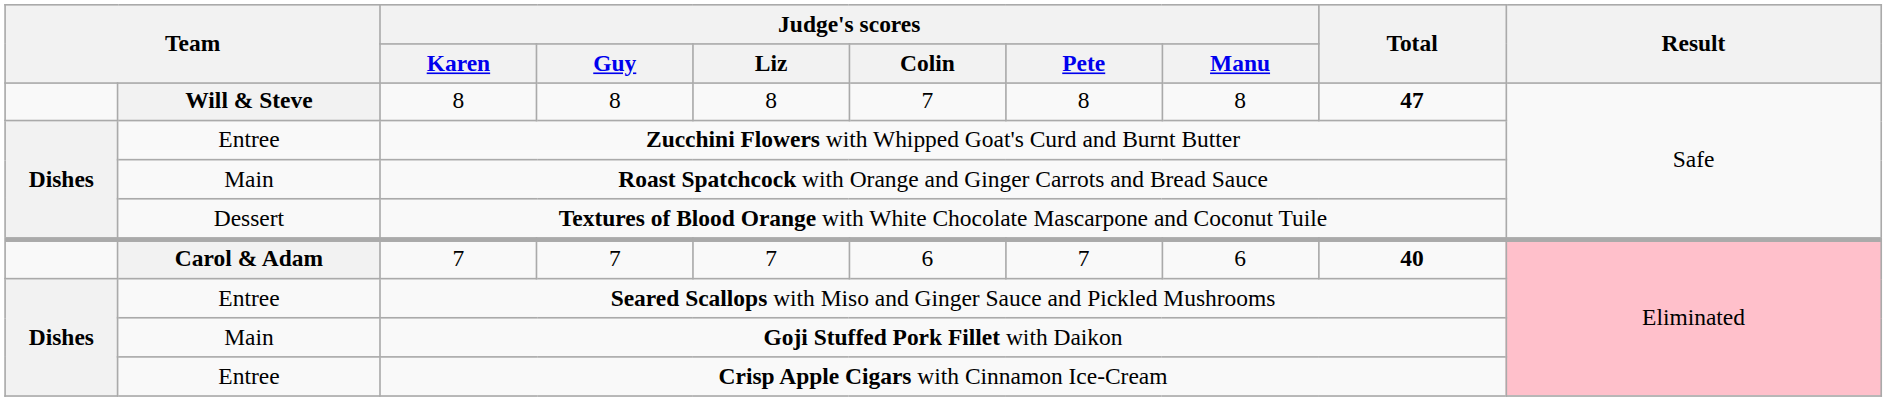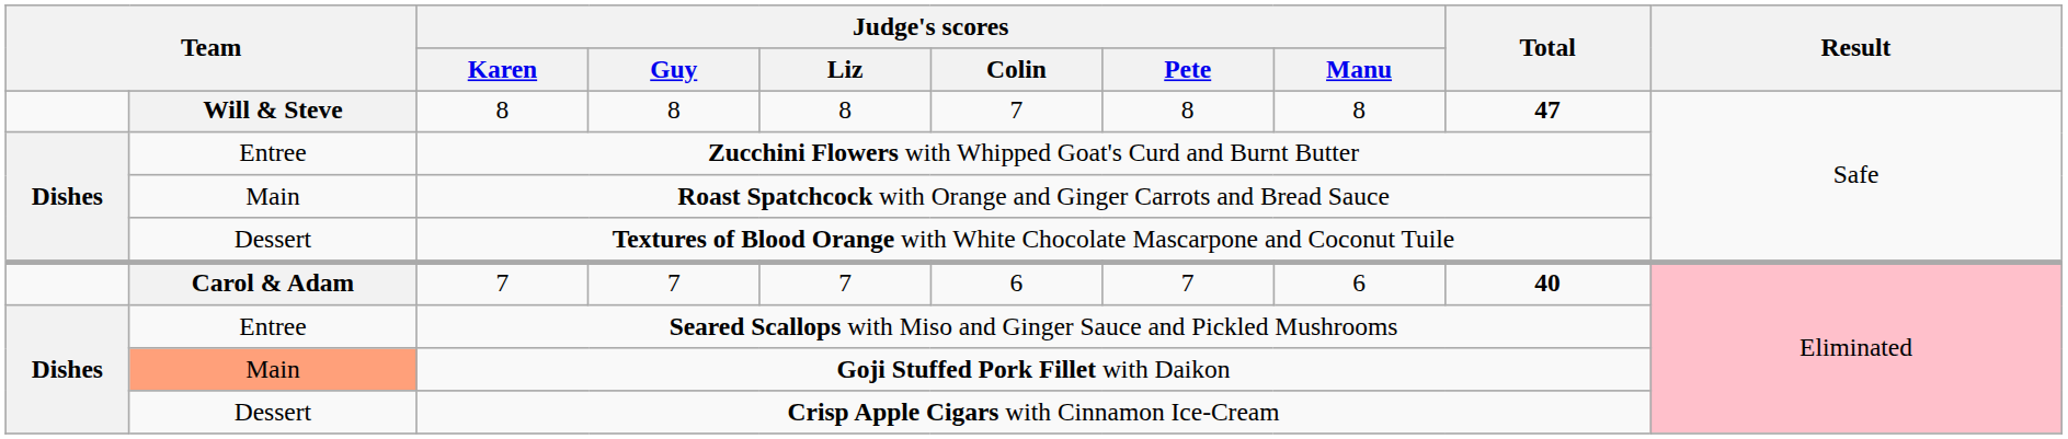 <table class="wikitable plainrowheaders" style="margin:1em auto; text-align:center; font-size:90%; width:80em;">
 <tr>
 <th rowspan="2" style="width:20%;" colspan="2">Team</th>
 <th colspan="6" style="width:50%;">Judge's scores</th>
 <th rowspan="2" style="width:10%;">Total<br></th>
 <th rowspan="2" style="width:20%;">Result</th>
 </tr>
 <tr>
 <th style="width:50px;"><a href='#'>Karen</a></th>
 <th style="width:50px;"><a href='#'>Guy</a></th>
 <th style="width:50px;">Liz</th>
 <th style="width:50px;">Colin</th>
 <th style="width:50px;"><a href='#'>Pete</a></th>
 <th style="width:50px;"><a href='#'>Manu</a></th>
 </tr>
 <tr>
 <td></td>
 <th style="width:14%">Will & Steve</th>
 <td>8</td>
 <td>8</td>
 <td>8</td>
 <td>7</td>
 <td>8</td>
 <td>8</td>
 <td><strong>47</strong></td>
 <td rowspan="4">Safe</td>
 </tr>
 <tr>
 <th rowspan="3">Dishes</th>
 <td>Entree</td>
 <td colspan="7"><strong>Zucchini Flowers</strong> with Whipped Goat's Curd and Burnt Butter</td>
 </tr>
 <tr>
 <td>Main</td>
 <td colspan="7"><strong>Roast Spatchcock</strong> with Orange and Ginger Carrots and Bread Sauce</td>
 </tr>
 <tr>
 <td>Dessert</td>
 <td colspan="7"><strong>Textures of Blood Orange</strong> with White Chocolate Mascarpone and Coconut Tuile</td>
 </tr>
 <tr style="border-top:3px solid #aaa;">
 <td></td>
 <th>Carol & Adam</th>
 <td>7</td>
 <td>7</td>
 <td>7</td>
 <td>6</td>
 <td>7</td>
 <td>6</td>
 <td><strong>40</strong></td>
 <td rowspan="4" bgcolor="pink">Eliminated</td>
 </tr>
 <tr>
 <th rowspan="3">Dishes</th>
 <td>Entree</td>
 <td colspan="7"><strong>Seared Scallops</strong> with Miso and Ginger Sauce and Pickled Mushrooms</td>
 </tr>
 <tr>
-<td>Main</td>
+<td style="background: lightsalmon;">Main</td>
 <td colspan="7"><strong>Goji Stuffed Pork Fillet</strong> with Daikon</td>
 </tr>
 <tr>
-<td>Entree</td>
+<td>Dessert</td>
 <td colspan="7"><strong>Crisp Apple Cigars</strong> with Cinnamon Ice-Cream</td>
 </tr>
 </table>
